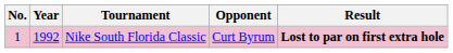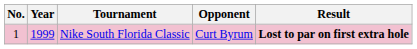 <table class="wikitable" style="font-size:95%;">
 <tr>
 <th>No.</th>
 <th>Year</th>
 <th>Tournament</th>
 <th>Opponent</th>
 <th>Result</th>
 </tr>
 <tr style="background:#F2C1D1;">
 <td align=center>1</td>
-<td><a href='#'>1992</a></td>
+<td><a href='#'>1999</a></td>
 <td><a href='#'>Nike South Florida Classic</a></td>
 <td> <a href='#'>Curt Byrum</a></td>
 <td><strong>Lost to par on first extra hole</strong></td>
 </tr>
 </table>
